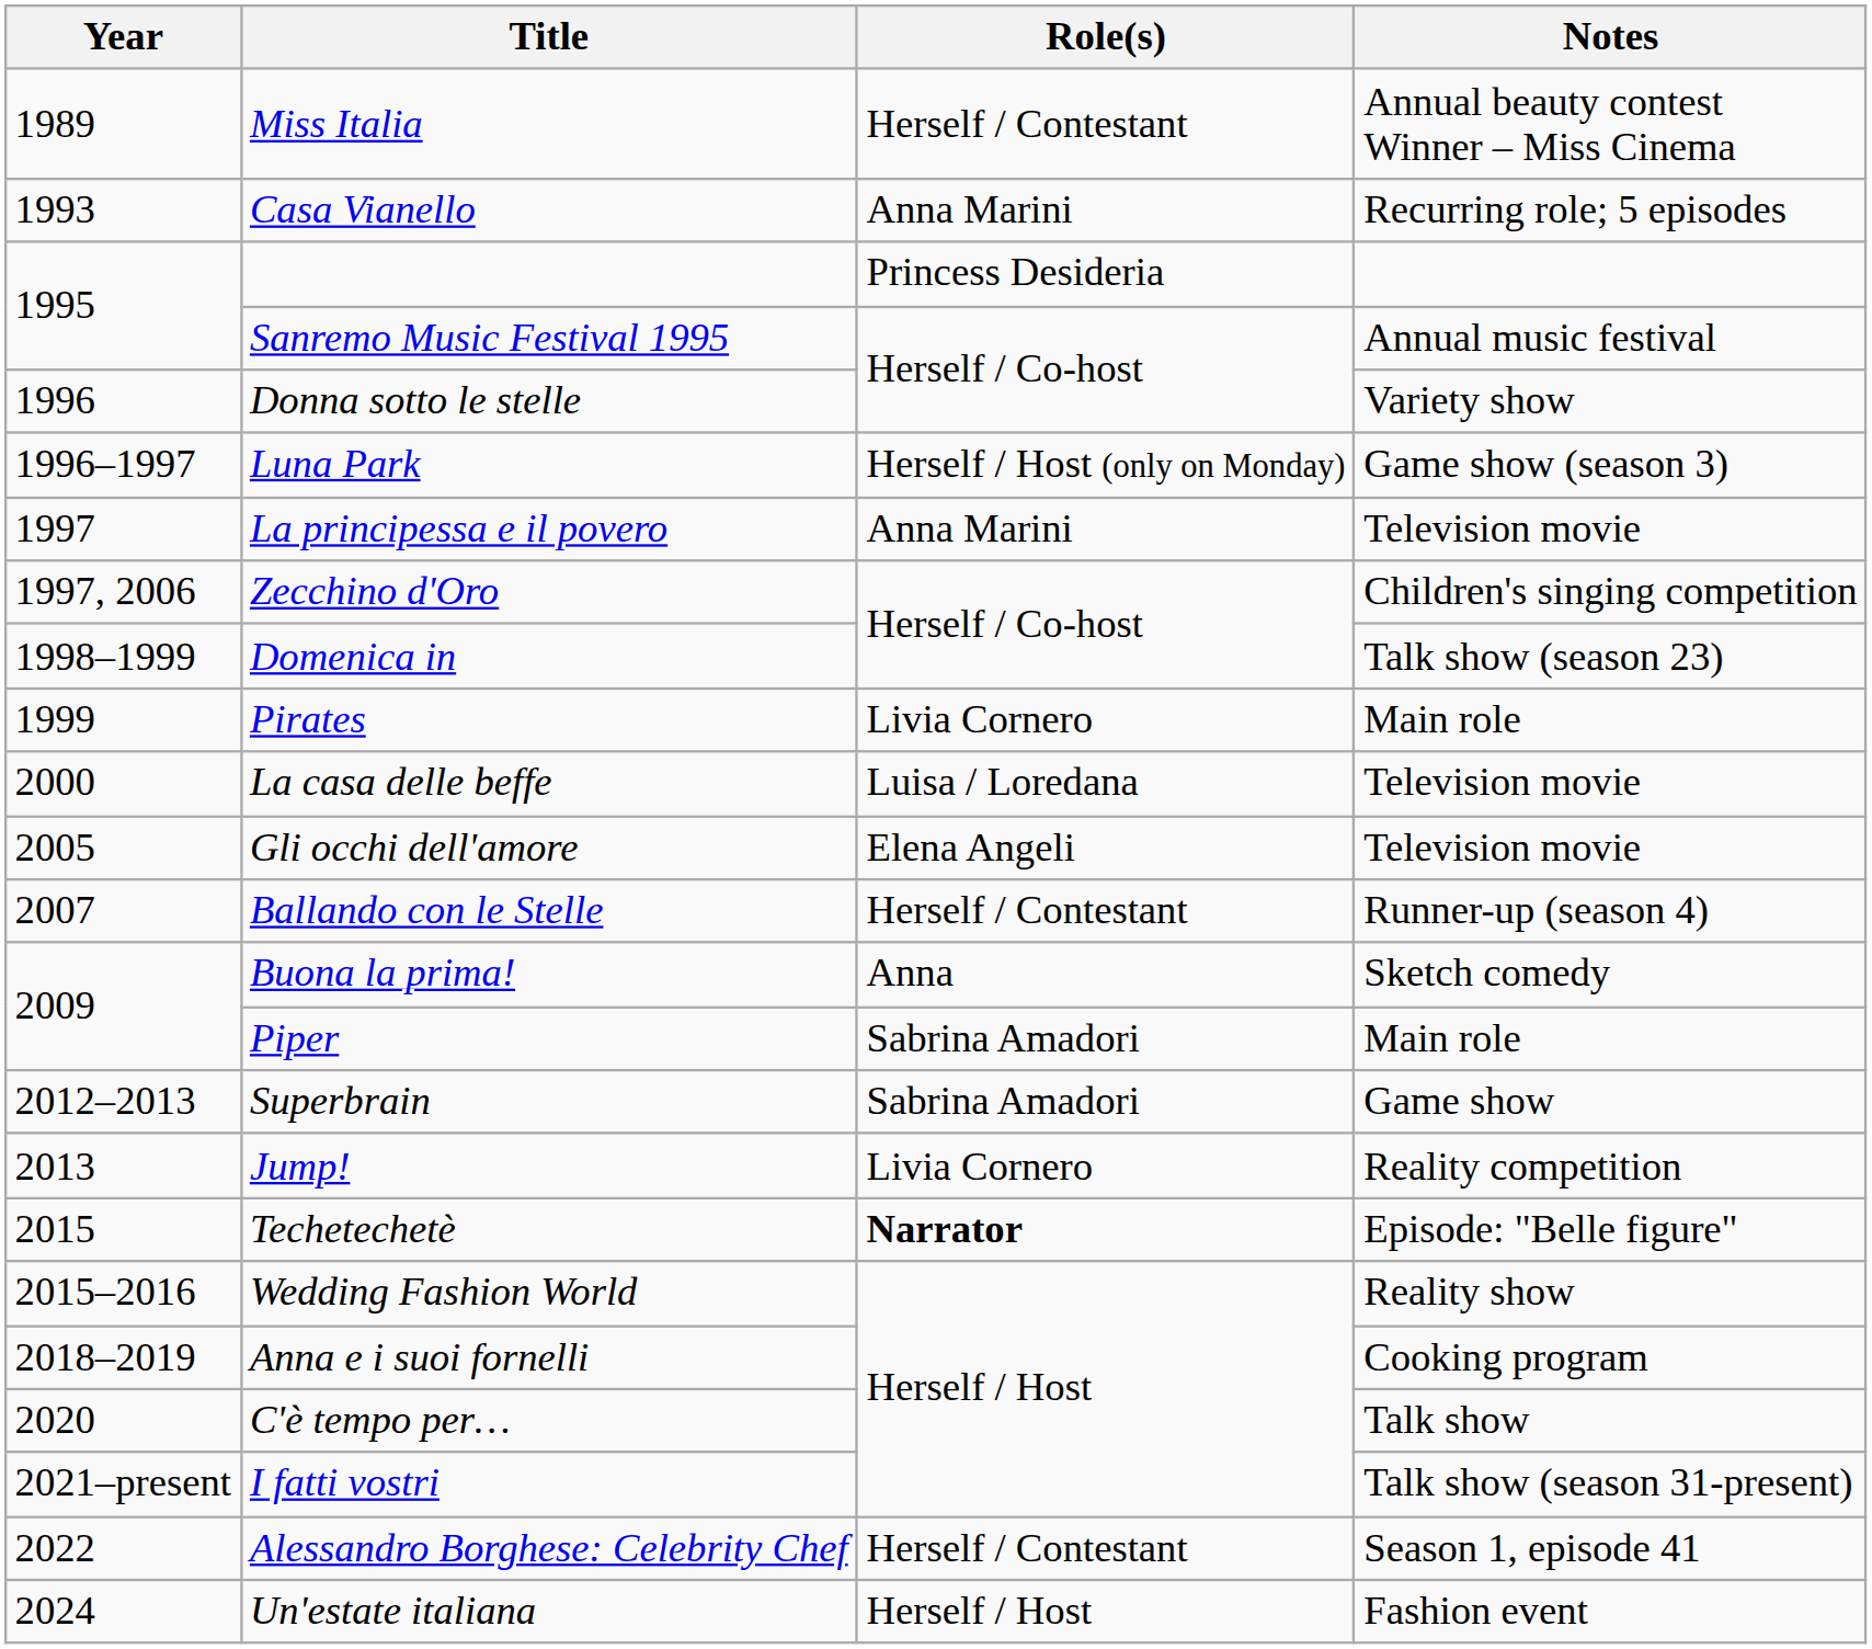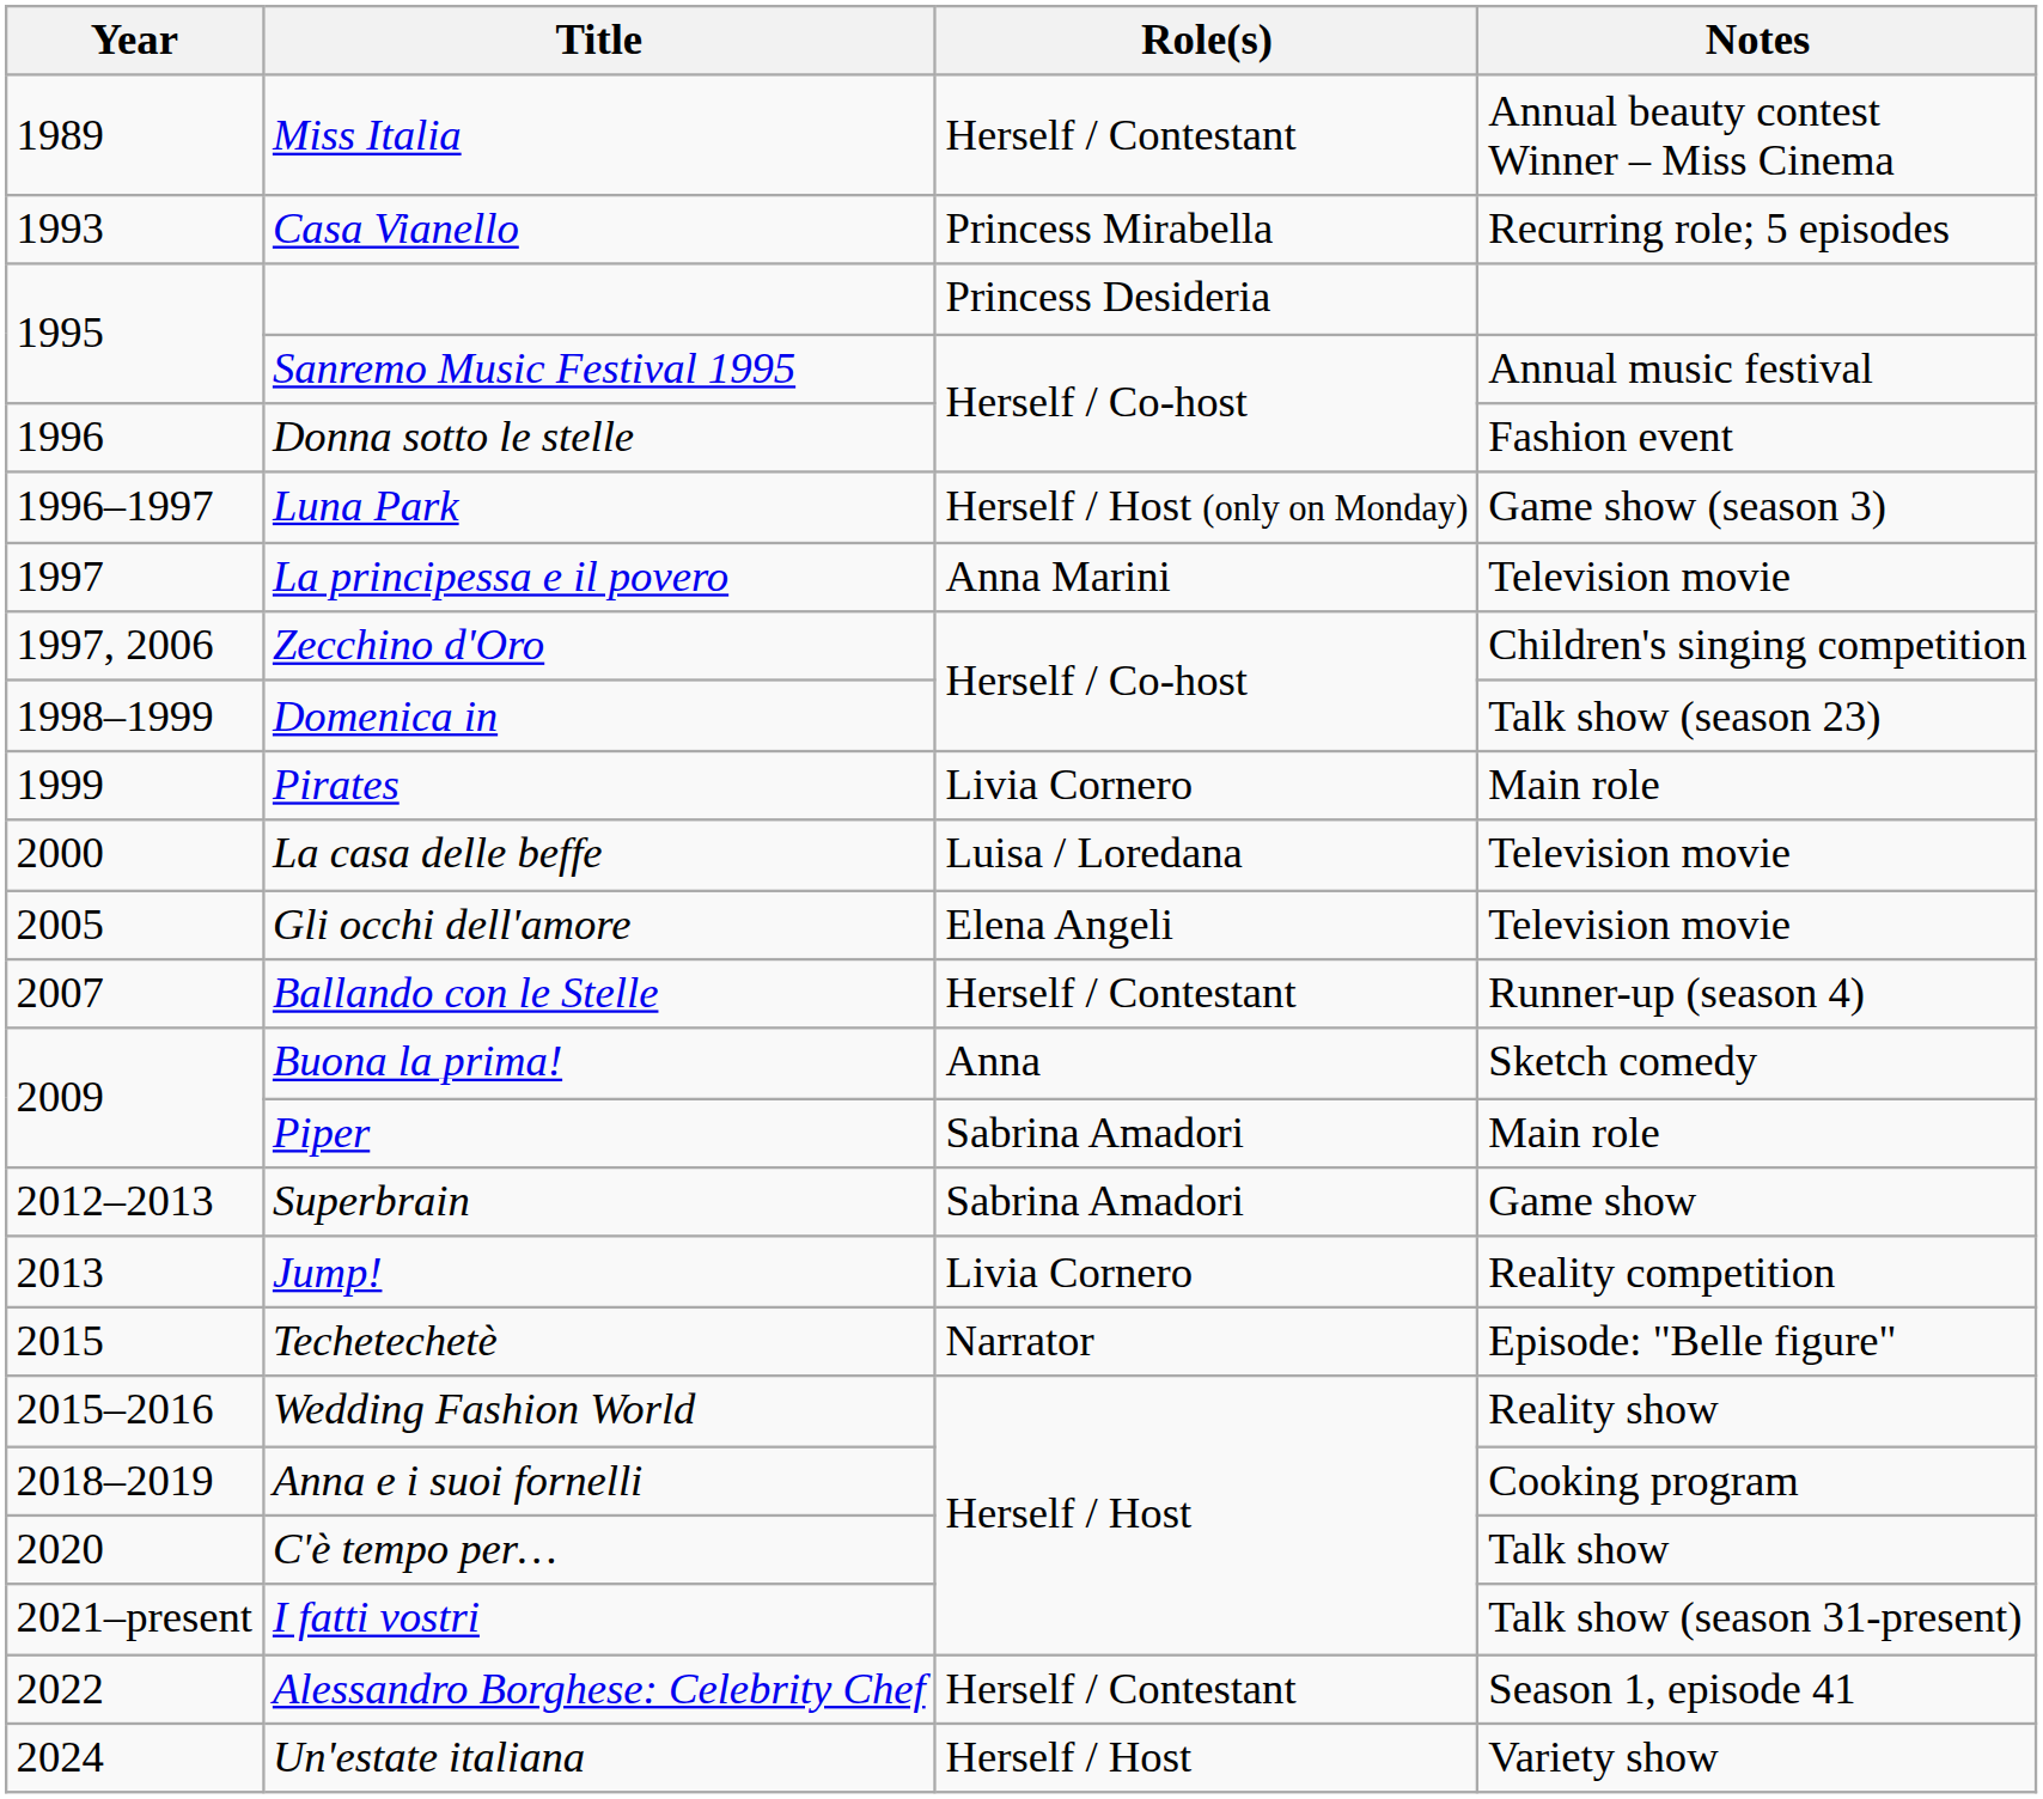 <table class="wikitable plainrowheaders sortable">
 <tr>
 <th scope="col">Year</th>
 <th scope="col">Title</th>
 <th scope="col">Role(s)</th>
 <th scope="col" class="unsortable">Notes</th>
 </tr>
 <tr>
 <td>1989</td>
 <td><em><a href='#'>Miss Italia</a></em></td>
 <td>Herself / Contestant</td>
 <td>Annual beauty contest <br> Winner – Miss Cinema</td>
 </tr>
 <tr>
 <td>1993</td>
 <td><em><a href='#'>Casa Vianello</a></em></td>
-<td>Anna Marini</td>
+<td>Princess Mirabella</td>
 <td>Recurring role; 5 episodes</td>
 </tr>
 <tr>
 <td rowspan=2>1995</td>
 <td></td>
 <td>Princess Desideria</td>
 <td></td>
 </tr>
 <tr>
 <td><em><a href='#'>Sanremo Music Festival 1995</a></em></td>
 <td rowspan=2>Herself / Co-host</td>
 <td>Annual music festival</td>
 </tr>
 <tr>
 <td>1996</td>
 <td><em>Donna sotto le stelle</em></td>
-<td>Variety show</td>
+<td>Fashion event</td>
 </tr>
 <tr>
 <td>1996–1997</td>
 <td><em><a href='#'>Luna Park</a></em></td>
 <td>Herself / Host <small>(only on Monday)</small></td>
 <td>Game show (season 3)</td>
 </tr>
 <tr>
 <td>1997</td>
 <td><em><a href='#'>La principessa e il povero</a></em></td>
 <td>Anna Marini</td>
 <td>Television movie</td>
 </tr>
 <tr>
 <td>1997, 2006</td>
 <td><em><a href='#'>Zecchino d'Oro</a></em></td>
 <td rowspan=2>Herself / Co-host</td>
 <td>Children's singing competition</td>
 </tr>
 <tr>
 <td>1998–1999</td>
 <td><em><a href='#'>Domenica in</a></em></td>
 <td>Talk show (season 23)</td>
 </tr>
 <tr>
 <td>1999</td>
 <td><em><a href='#'>Pirates</a></em></td>
 <td>Livia Cornero</td>
 <td>Main role</td>
 </tr>
 <tr>
 <td>2000</td>
 <td><em>La casa delle beffe</em></td>
 <td>Luisa / Loredana</td>
 <td>Television movie</td>
 </tr>
 <tr>
 <td>2005</td>
 <td><em>Gli occhi dell'amore</em></td>
 <td>Elena Angeli</td>
 <td>Television movie</td>
 </tr>
 <tr>
 <td>2007</td>
 <td><em><a href='#'>Ballando con le Stelle</a></em></td>
 <td>Herself / Contestant</td>
 <td>Runner-up (season 4)</td>
 </tr>
 <tr>
 <td rowspan=2>2009</td>
 <td><em><a href='#'>Buona la prima!</a></em></td>
 <td>Anna</td>
 <td>Sketch comedy</td>
 </tr>
 <tr>
 <td><em><a href='#'>Piper</a></em></td>
 <td>Sabrina Amadori</td>
 <td>Main role</td>
 </tr>
 <tr>
 <td>2012–2013</td>
 <td><em>Superbrain</em></td>
 <td>Sabrina Amadori</td>
 <td>Game show</td>
 </tr>
 <tr>
 <td>2013</td>
 <td><em><a href='#'>Jump!</a></em></td>
 <td>Livia Cornero</td>
 <td>Reality competition</td>
 </tr>
 <tr>
 <td>2015</td>
 <td><em>Techetechetè</em></td>
-<td><strong>Narrator</strong></td>
+<td>Narrator</td>
 <td>Episode: "Belle figure"</td>
 </tr>
 <tr>
 <td>2015–2016</td>
 <td><em>Wedding Fashion World</em></td>
 <td rowspan=4>Herself / Host</td>
 <td>Reality show</td>
 </tr>
 <tr>
 <td>2018–2019</td>
 <td><em>Anna e i suoi fornelli</em></td>
 <td>Cooking program</td>
 </tr>
 <tr>
 <td>2020</td>
 <td><em>C'è tempo per…</em></td>
 <td>Talk show</td>
 </tr>
 <tr>
 <td>2021–present</td>
 <td><em><a href='#'>I fatti vostri</a></em></td>
 <td>Talk show (season 31-present)</td>
 </tr>
 <tr>
 <td>2022</td>
 <td><em><a href='#'>Alessandro Borghese: Celebrity Chef</a></em></td>
 <td>Herself / Contestant</td>
 <td>Season 1, episode 41</td>
 </tr>
 <tr>
 <td>2024</td>
 <td><em>Un'estate italiana</em></td>
 <td>Herself / Host</td>
-<td>Fashion event</td>
+<td>Variety show</td>
 </tr>
 </table>
